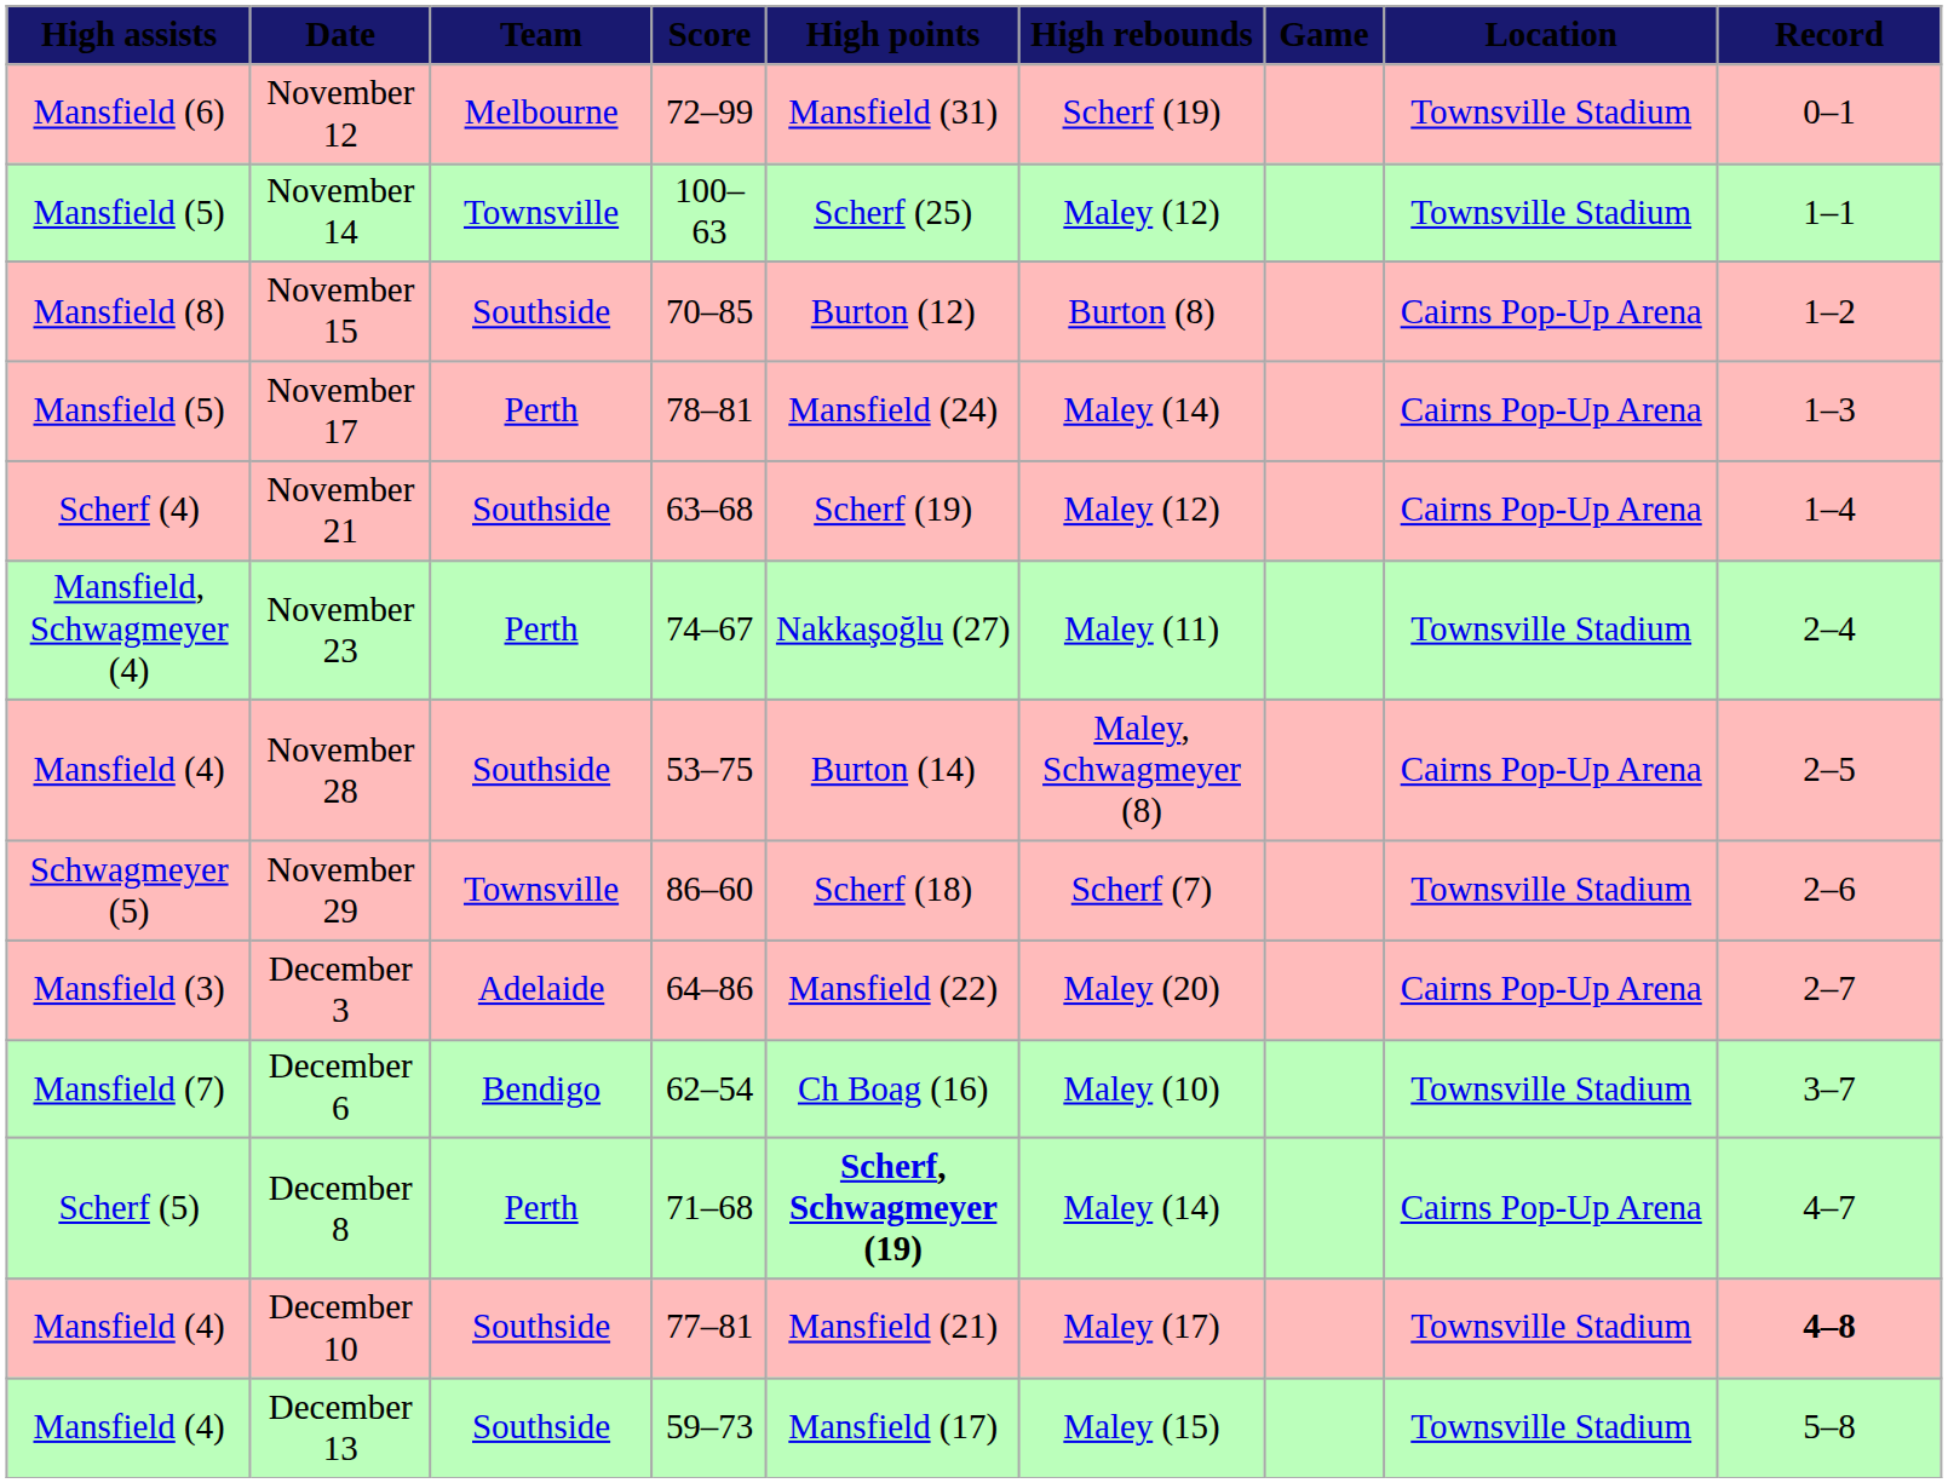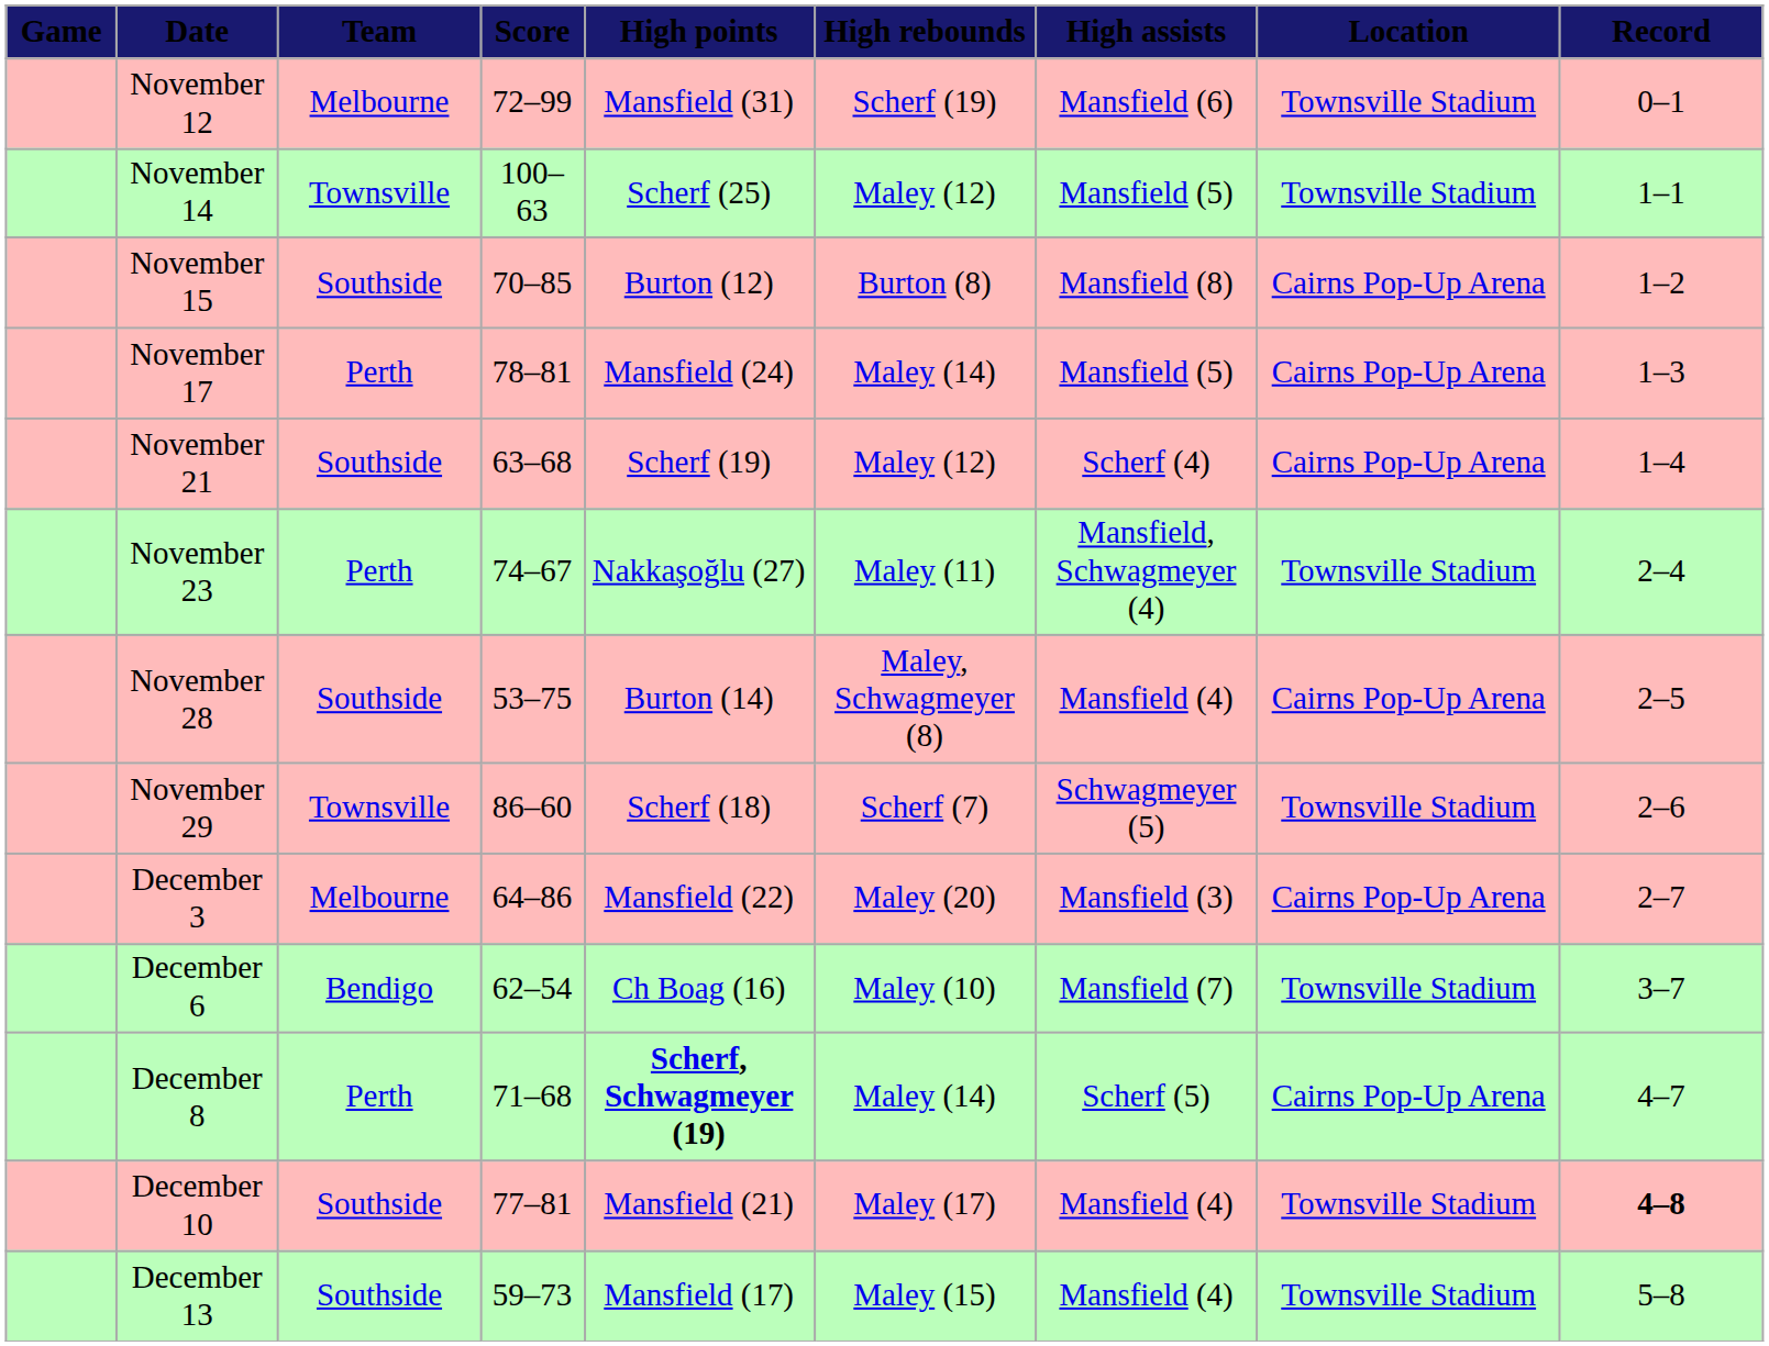 <table class="wikitable" style="font-size:90%; text-align: center; width: 90%; margin:1em auto;">
 <tr>
-<th style="background:midnightblue; width: 10%;"><span>High assists</span></th>
+<th style="background:midnightblue; width: 5%;"><span>Game</span></th>
 <th style="background:midnightblue; width: 5%;"><span>Date</span></th>
 <th style="background:midnightblue; width: 10%;"><span>Team</span></th>
 <th style="background:midnightblue; width: 5%;"><span>Score</span></th>
 <th style="background:midnightblue; width: 10%;"><span>High points</span></th>
 <th style="background:midnightblue; width: 10%;"><span>High rebounds</span></th>
-<th style="background:midnightblue; width: 5%;"><span>Game</span></th>
+<th style="background:midnightblue; width: 10%;"><span>High assists</span></th>
 <th style="background:midnightblue; width: 15%;"><span>Location</span></th>
 <th style="background:midnightblue; width: 10%;"><span>Record</span></th>
 </tr>
 <tr style= "background:#fbb;">
-<td><a href='#'>Mansfield</a> (6)</td>
+<td></td>
 <td>November <br> 12</td>
 <td><a href='#'>Melbourne</a></td>
 <td>72–99</td>
 <td><a href='#'>Mansfield</a> (31)</td>
 <td><a href='#'>Scherf</a> (19)</td>
-<td></td>
+<td><a href='#'>Mansfield</a> (6)</td>
 <td><a href='#'>Townsville Stadium</a></td>
 <td>0–1</td>
 </tr>
 <tr style= "background:#bfb;">
-<td><a href='#'>Mansfield</a> (5)</td>
+<td></td>
 <td>November <br> 14</td>
 <td><a href='#'>Townsville</a></td>
 <td>100–63</td>
 <td><a href='#'>Scherf</a> (25)</td>
 <td><a href='#'>Maley</a> (12)</td>
-<td></td>
+<td><a href='#'>Mansfield</a> (5)</td>
 <td><a href='#'>Townsville Stadium</a></td>
 <td>1–1</td>
 </tr>
 <tr style= "background:#fbb;">
-<td><a href='#'>Mansfield</a> (8)</td>
+<td></td>
 <td>November <br> 15</td>
 <td><a href='#'>Southside</a></td>
 <td>70–85</td>
 <td><a href='#'>Burton</a> (12)</td>
 <td><a href='#'>Burton</a> (8)</td>
-<td></td>
+<td><a href='#'>Mansfield</a> (8)</td>
 <td><a href='#'>Cairns Pop-Up Arena</a></td>
 <td>1–2</td>
 </tr>
 <tr style= "background:#fbb;">
-<td><a href='#'>Mansfield</a> (5)</td>
+<td></td>
 <td>November <br> 17</td>
 <td><a href='#'>Perth</a></td>
 <td>78–81</td>
 <td><a href='#'>Mansfield</a> (24)</td>
 <td><a href='#'>Maley</a> (14)</td>
-<td></td>
+<td><a href='#'>Mansfield</a> (5)</td>
 <td><a href='#'>Cairns Pop-Up Arena</a></td>
 <td>1–3</td>
 </tr>
 <tr style= "background:#fbb;">
-<td><a href='#'>Scherf</a> (4)</td>
+<td></td>
 <td>November <br> 21</td>
 <td><a href='#'>Southside</a></td>
 <td>63–68</td>
 <td><a href='#'>Scherf</a> (19)</td>
 <td><a href='#'>Maley</a> (12)</td>
-<td></td>
+<td><a href='#'>Scherf</a> (4)</td>
 <td><a href='#'>Cairns Pop-Up Arena</a></td>
 <td>1–4</td>
 </tr>
 <tr style= "background:#bfb;">
-<td><a href='#'>Mansfield</a>,<br> <a href='#'>Schwagmeyer</a> (4)</td>
+<td></td>
 <td>November <br> 23</td>
 <td><a href='#'>Perth</a></td>
 <td>74–67</td>
 <td><a href='#'>Nakkaşoğlu</a> (27)</td>
 <td><a href='#'>Maley</a> (11)</td>
-<td></td>
+<td><a href='#'>Mansfield</a>,<br> <a href='#'>Schwagmeyer</a> (4)</td>
 <td><a href='#'>Townsville Stadium</a></td>
 <td>2–4</td>
 </tr>
 <tr style= "background:#fbb;">
-<td><a href='#'>Mansfield</a> (4)</td>
+<td></td>
 <td>November <br> 28</td>
 <td><a href='#'>Southside</a></td>
 <td>53–75</td>
 <td><a href='#'>Burton</a> (14)</td>
 <td><a href='#'>Maley</a>,<br> <a href='#'>Schwagmeyer</a> (8)</td>
-<td></td>
+<td><a href='#'>Mansfield</a> (4)</td>
 <td><a href='#'>Cairns Pop-Up Arena</a></td>
 <td>2–5</td>
 </tr>
 <tr style= "background:#fbb;">
-<td><a href='#'>Schwagmeyer</a> (5)</td>
+<td></td>
 <td>November <br> 29</td>
 <td><a href='#'>Townsville</a></td>
 <td>86–60</td>
 <td><a href='#'>Scherf</a> (18)</td>
 <td><a href='#'>Scherf</a> (7)</td>
-<td></td>
+<td><a href='#'>Schwagmeyer</a> (5)</td>
 <td><a href='#'>Townsville Stadium</a></td>
 <td>2–6</td>
 </tr>
 <tr style= "background:#fbb;">
-<td><a href='#'>Mansfield</a> (3)</td>
+<td></td>
 <td>December <br> 3</td>
-<td><a href='#'>Adelaide</a></td>
+<td><a href='#'>Melbourne</a></td>
 <td>64–86</td>
 <td><a href='#'>Mansfield</a> (22)</td>
 <td><a href='#'>Maley</a> (20)</td>
-<td></td>
+<td><a href='#'>Mansfield</a> (3)</td>
 <td><a href='#'>Cairns Pop-Up Arena</a></td>
 <td>2–7</td>
 </tr>
 <tr style= "background:#bfb;">
-<td><a href='#'>Mansfield</a> (7)</td>
+<td></td>
 <td>December <br> 6</td>
 <td><a href='#'>Bendigo</a></td>
 <td>62–54</td>
 <td><a href='#'>Ch Boag</a> (16)</td>
 <td><a href='#'>Maley</a> (10)</td>
-<td></td>
+<td><a href='#'>Mansfield</a> (7)</td>
 <td><a href='#'>Townsville Stadium</a></td>
 <td>3–7</td>
 </tr>
 <tr style= "background:#bfb;">
-<td><a href='#'>Scherf</a> (5)</td>
+<td></td>
 <td>December <br> 8</td>
 <td><a href='#'>Perth</a></td>
 <td>71–68</td>
 <td><strong><a href='#'>Scherf</a>,<br> <a href='#'>Schwagmeyer</a> (19)</strong></td>
 <td><a href='#'>Maley</a> (14)</td>
-<td></td>
+<td><a href='#'>Scherf</a> (5)</td>
 <td><a href='#'>Cairns Pop-Up Arena</a></td>
 <td>4–7</td>
 </tr>
 <tr style= "background:#fbb;">
-<td><a href='#'>Mansfield</a> (4)</td>
+<td></td>
 <td>December <br> 10</td>
 <td><a href='#'>Southside</a></td>
 <td>77–81</td>
 <td><a href='#'>Mansfield</a> (21)</td>
 <td><a href='#'>Maley</a> (17)</td>
-<td></td>
+<td><a href='#'>Mansfield</a> (4)</td>
 <td><a href='#'>Townsville Stadium</a></td>
 <td><strong>4–8</strong></td>
 </tr>
 <tr style= "background:#bfb;">
-<td><a href='#'>Mansfield</a> (4)</td>
+<td></td>
 <td>December <br> 13</td>
 <td><a href='#'>Southside</a></td>
 <td>59–73</td>
 <td><a href='#'>Mansfield</a> (17)</td>
 <td><a href='#'>Maley</a> (15)</td>
-<td></td>
+<td><a href='#'>Mansfield</a> (4)</td>
 <td><a href='#'>Townsville Stadium</a></td>
 <td>5–8</td>
 </tr>
 </table>
